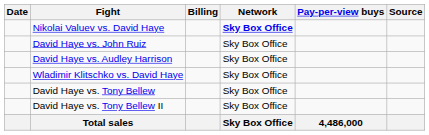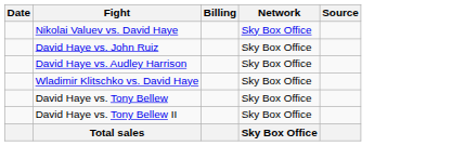 <table class="wikitable sortable">
 <tr>
 <th>Date</th>
 <th>Fight</th>
 <th>Billing</th>
 <th>Network</th>
-<th><a href='#'>Pay-per-view</a> buys</th>
 <th>Source</th>
 </tr>
 <tr>
 <td></td>
 <td><a href='#'>Nikolai Valuev vs. David Haye</a></td>
 <td></td>
-<td><strong><a href='#'>Sky Box Office</a></strong></td>
-<td></td>
+<td><a href='#'>Sky Box Office</a></td>
 <td></td>
 </tr>
 <tr>
 <td></td>
 <td><a href='#'>David Haye vs. John Ruiz</a></td>
 <td></td>
 <td>Sky Box Office</td>
 <td></td>
-<td></td>
 </tr>
 <tr>
 <td></td>
 <td><a href='#'>David Haye vs. Audley Harrison</a></td>
 <td></td>
 <td>Sky Box Office</td>
-<td></td>
 <td></td>
 </tr>
 <tr>
 <td></td>
 <td><a href='#'>Wladimir Klitschko vs. David Haye</a></td>
 <td></td>
 <td>Sky Box Office</td>
 <td></td>
-<td></td>
 </tr>
 <tr>
 <td></td>
 <td>David Haye vs. <a href='#'>Tony Bellew</a></td>
 <td></td>
 <td>Sky Box Office</td>
-<td></td>
 <td></td>
 </tr>
 <tr>
 <td></td>
 <td>David Haye vs. <a href='#'>Tony Bellew</a> II</td>
 <td></td>
 <td>Sky Box Office</td>
 <td></td>
-<td></td>
 </tr>
 <tr>
 <th></th>
 <th>Total sales</th>
 <th></th>
 <th>Sky Box Office</th>
-<th>4,486,000</th>
 <th></th>
 </tr>
 </table>
